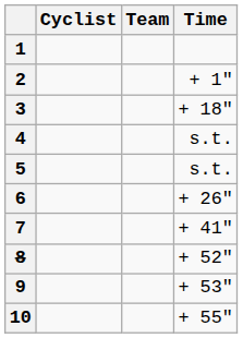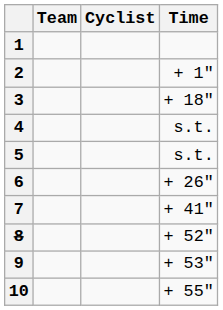 <table class="wikitable">
 <tr>
 <th></th>
+<th>Team</th>
 <th>Cyclist</th>
-<th>Team</th>
 <th>Time</th>
 </tr>
 <tr>
 <th style="text-align:center;">1</th>
 <td></td>
 <td></td>
 <td style="text-align:right;"></td>
 </tr>
 <tr>
 <th style="text-align:center;">2</th>
 <td></td>
 <td></td>
 <td style="text-align:right;">+ 1"</td>
 </tr>
 <tr>
 <th style="text-align:center;">3</th>
 <td></td>
 <td></td>
 <td style="text-align:right;">+ 18"</td>
 </tr>
 <tr>
 <th style="text-align:center;">4</th>
 <td></td>
 <td></td>
 <td style="text-align:right;">s.t.</td>
 </tr>
 <tr>
 <th style="text-align:center;">5</th>
 <td></td>
 <td></td>
 <td style="text-align:right;">s.t.</td>
 </tr>
 <tr>
 <th style="text-align:center;">6</th>
 <td></td>
 <td></td>
 <td style="text-align:right;">+ 26"</td>
 </tr>
 <tr>
 <th style="text-align:center;">7</th>
 <td></td>
 <td></td>
 <td style="text-align:right;">+ 41"</td>
 </tr>
 <tr>
 <th style="text-align:center;"><s>8</s></th>
 <td></td>
 <td></td>
 <td style="text-align:right;">+ 52"</td>
 </tr>
 <tr>
 <th style="text-align:center;">9</th>
 <td></td>
 <td></td>
 <td style="text-align:right;">+ 53"</td>
 </tr>
 <tr>
 <th style="text-align:center;">10</th>
 <td></td>
 <td></td>
 <td style="text-align:right;">+ 55"</td>
 </tr>
 </table>
